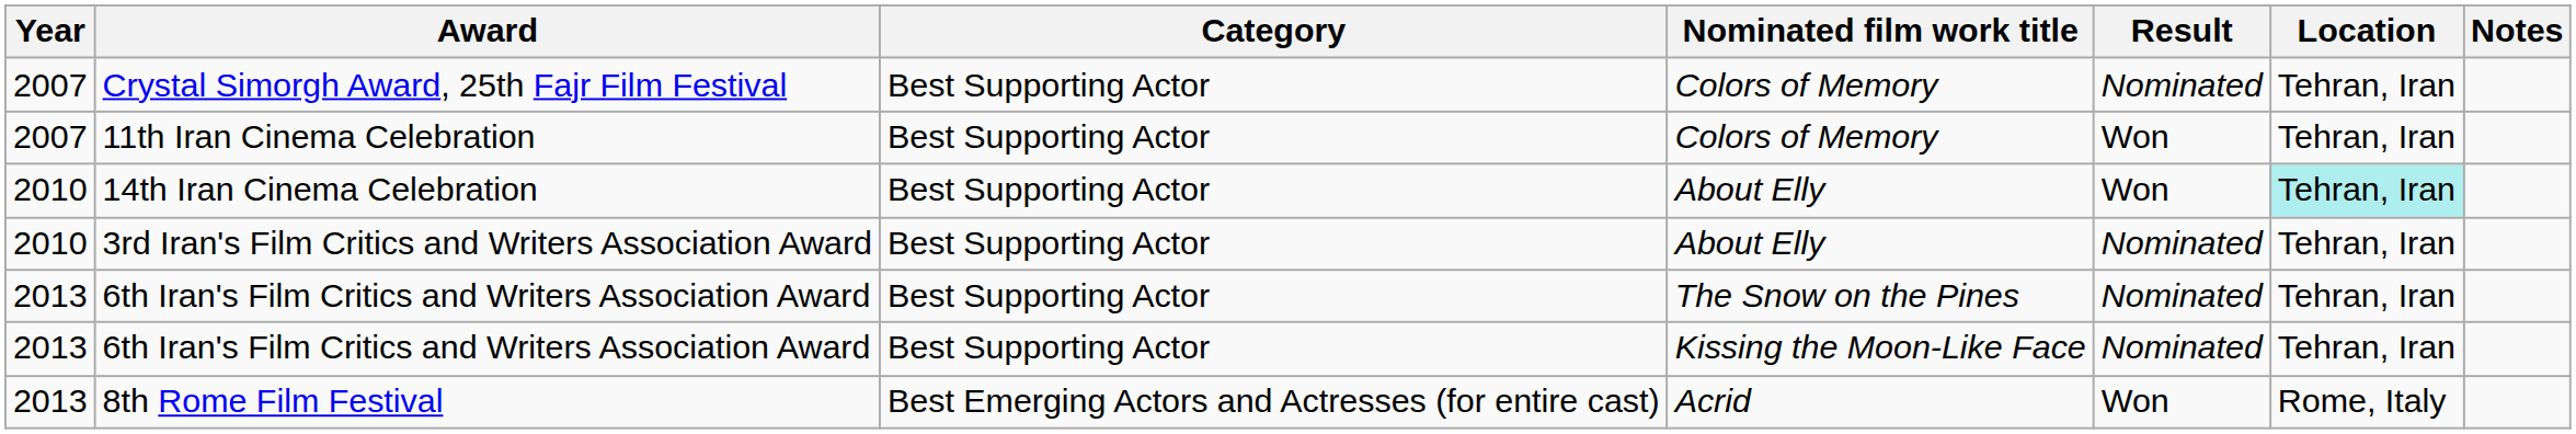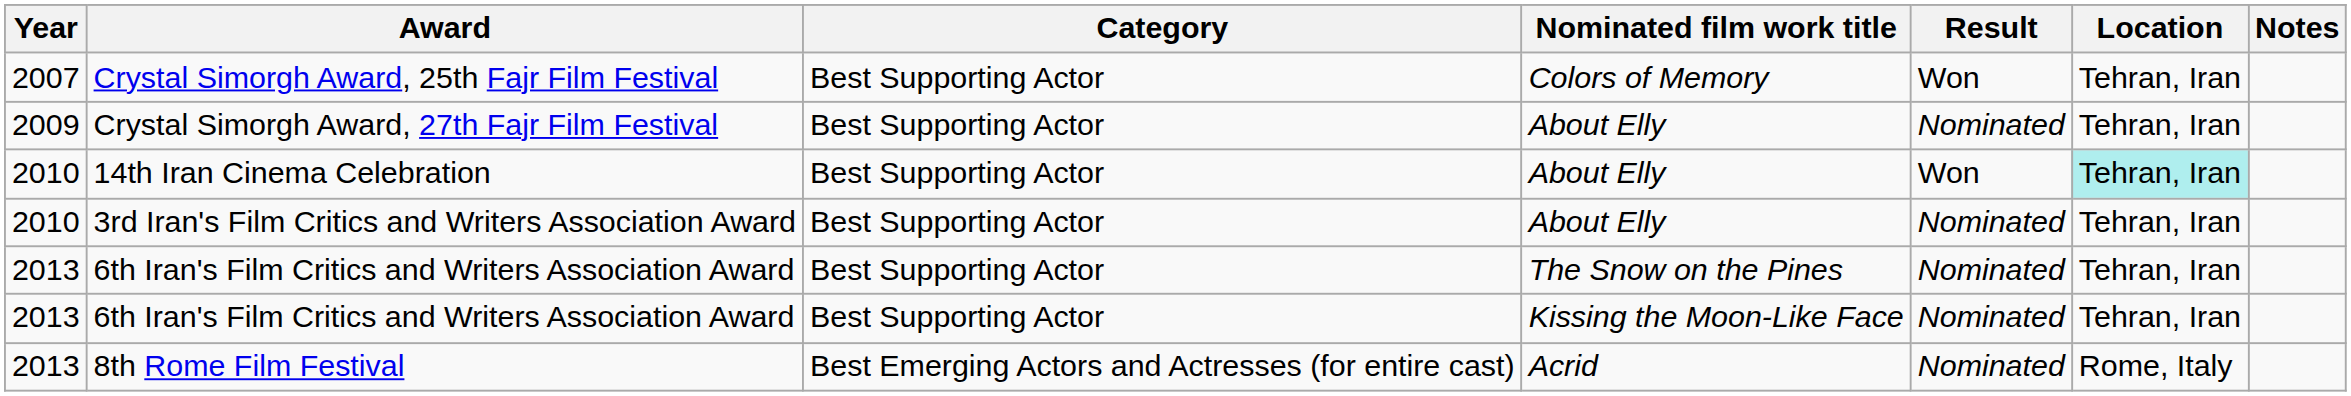 <table class="wikitable sortable">
 <tr>
 <th>Year</th>
 <th>Award</th>
 <th>Category</th>
 <th>Nominated film work title</th>
 <th>Result</th>
 <th>Location</th>
 <th>Notes</th>
 </tr>
 <tr>
 <td>2007</td>
 <td><a href='#'>Crystal Simorgh Award</a>, 25th <a href='#'>Fajr Film Festival</a></td>
 <td>Best Supporting Actor</td>
 <td><em>Colors of Memory</em></td>
-<td><em>Nominated</em></td>
+<td>Won</td>
 <td>Tehran, Iran</td>
 <td></td>
 </tr>
 <tr>
-<td>2007</td>
-<td>11th Iran Cinema Celebration</td>
+<td>2009</td>
+<td>Crystal Simorgh Award, <a href='#'>27th Fajr Film Festival</a></td>
 <td>Best Supporting Actor</td>
-<td><em>Colors of Memory</em></td>
-<td>Won</td>
+<td><em>About Elly</em></td>
+<td><em>Nominated</em></td>
 <td>Tehran, Iran</td>
 <td></td>
 </tr>
 <tr>
 <td>2010</td>
 <td>14th Iran Cinema Celebration</td>
 <td>Best Supporting Actor</td>
 <td><em>About Elly</em></td>
 <td>Won</td>
 <td style="background: paleturquoise;">Tehran, Iran</td>
 <td></td>
 </tr>
 <tr>
 <td>2010</td>
 <td>3rd Iran's Film Critics and Writers Association Award</td>
 <td>Best Supporting Actor</td>
 <td><em>About Elly</em></td>
 <td><em>Nominated</em></td>
 <td>Tehran, Iran</td>
 <td></td>
 </tr>
 <tr>
 <td>2013</td>
 <td>6th Iran's Film Critics and Writers Association Award</td>
 <td>Best Supporting Actor</td>
 <td><em>The Snow on the Pines</em></td>
 <td><em>Nominated</em></td>
 <td>Tehran, Iran</td>
 <td></td>
 </tr>
 <tr>
 <td>2013</td>
 <td>6th Iran's Film Critics and Writers Association Award</td>
 <td>Best Supporting Actor</td>
 <td><em>Kissing the Moon-Like Face</em></td>
 <td><em>Nominated</em></td>
 <td>Tehran, Iran</td>
 <td></td>
 </tr>
 <tr>
 <td>2013</td>
 <td>8th <a href='#'>Rome Film Festival</a></td>
 <td>Best Emerging Actors and Actresses (for entire cast)</td>
 <td><em>Acrid</em></td>
-<td>Won</td>
+<td><em>Nominated</em></td>
 <td>Rome, Italy</td>
 <td></td>
 </tr>
 </table>
